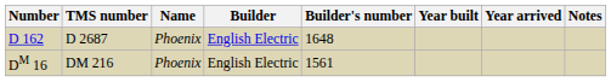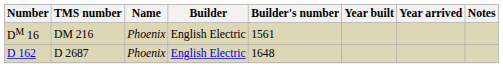 <table class="sortable wikitable" border="1">
 <tr>
 <th>Number</th>
 <th>TMS number</th>
 <th>Name</th>
 <th>Builder</th>
 <th>Builder's number</th>
 <th>Year built</th>
 <th>Year arrived</th>
 <th>Notes</th>
 </tr>
 <tr style="background:#DED7B6;">
+<td>D<sup>M</sup> 16</td>
+<td>DM 216</td>
+<td><em>Phoenix</em></td>
+<td>English Electric</td>
+<td>1561</td>
+<td></td>
+<td></td>
+<td></td>
+</tr>
+<tr style="background:#DED7B6;">
 <td><a href='#'>D 162</a></td>
 <td>D 2687</td>
 <td><em>Phoenix</em></td>
 <td><a href='#'>English Electric</a></td>
 <td>1648</td>
 <td></td>
 <td></td>
 <td></td>
 </tr>
-<tr style="background:#DED7B6;">
-<td>D<sup>M</sup> 16</td>
-<td>DM 216</td>
-<td><em>Phoenix</em></td>
-<td>English Electric</td>
-<td>1561</td>
-<td></td>
-<td></td>
-<td></td>
-</tr>
 </table>
